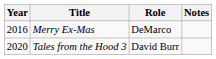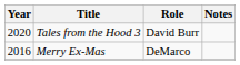 <table class="wikitable sortable">
 <tr>
 <th><strong>Year</strong></th>
 <th><strong>Title</strong></th>
 <th><strong>Role</strong></th>
 <th><strong>Notes</strong></th>
 </tr>
 <tr>
+<td>2020</td>
+<td><em>Tales from the Hood 3</em></td>
+<td>David Burr</td>
+<td></td>
+</tr>
+<tr>
 <td>2016</td>
 <td><em>Merry Ex-Mas</em></td>
 <td>DeMarco</td>
 <td></td>
 </tr>
-<tr>
-<td>2020</td>
-<td><em>Tales from the Hood 3</em></td>
-<td>David Burr</td>
-<td></td>
-</tr>
 </table>
